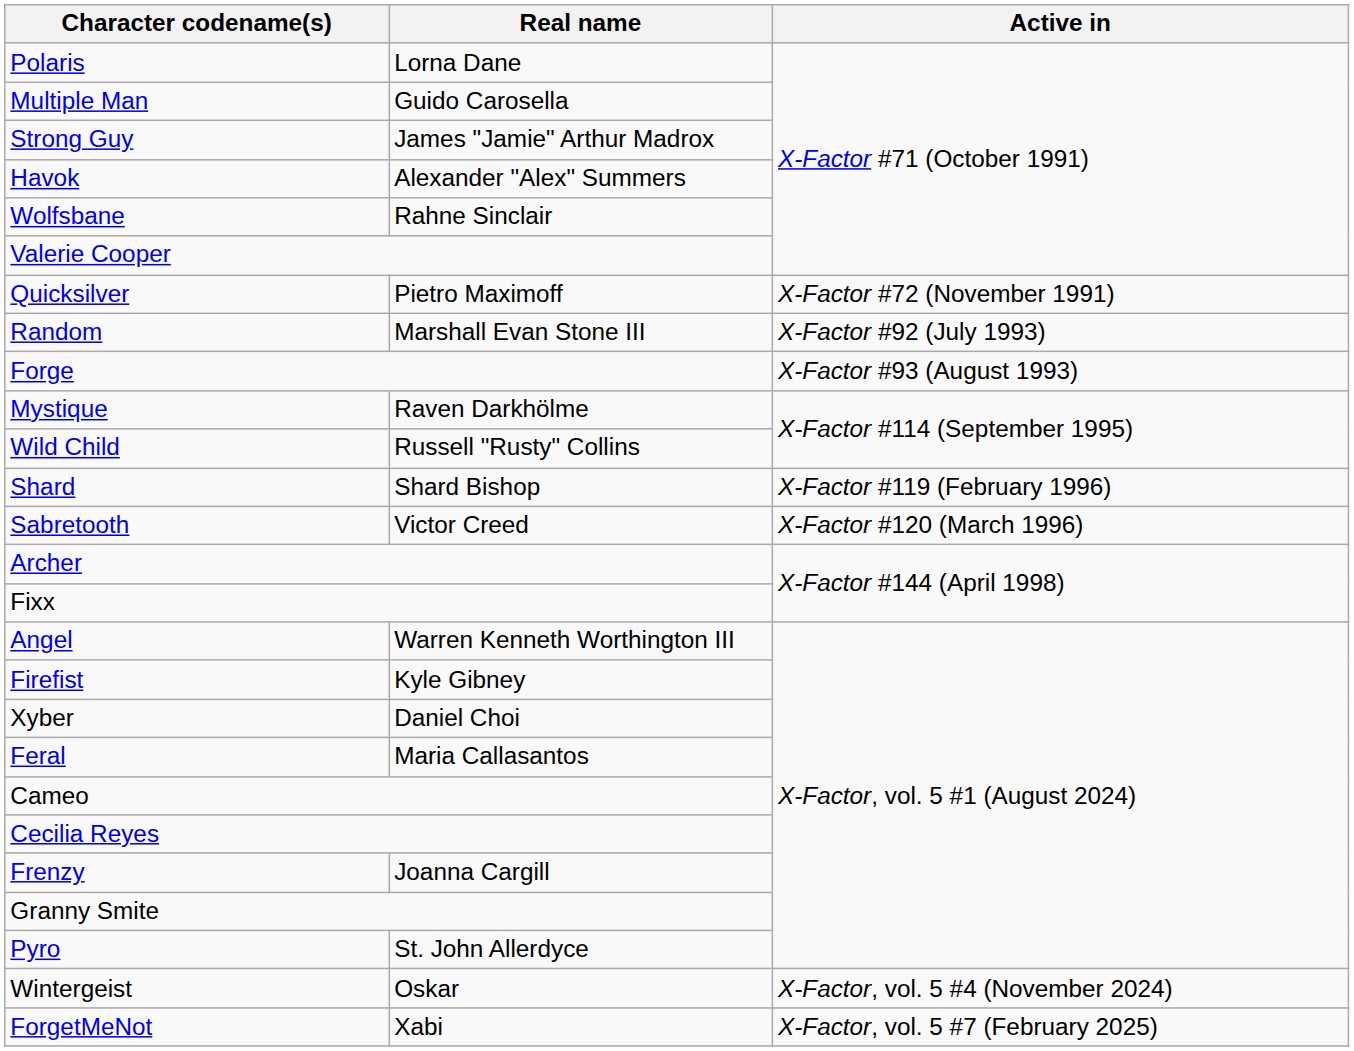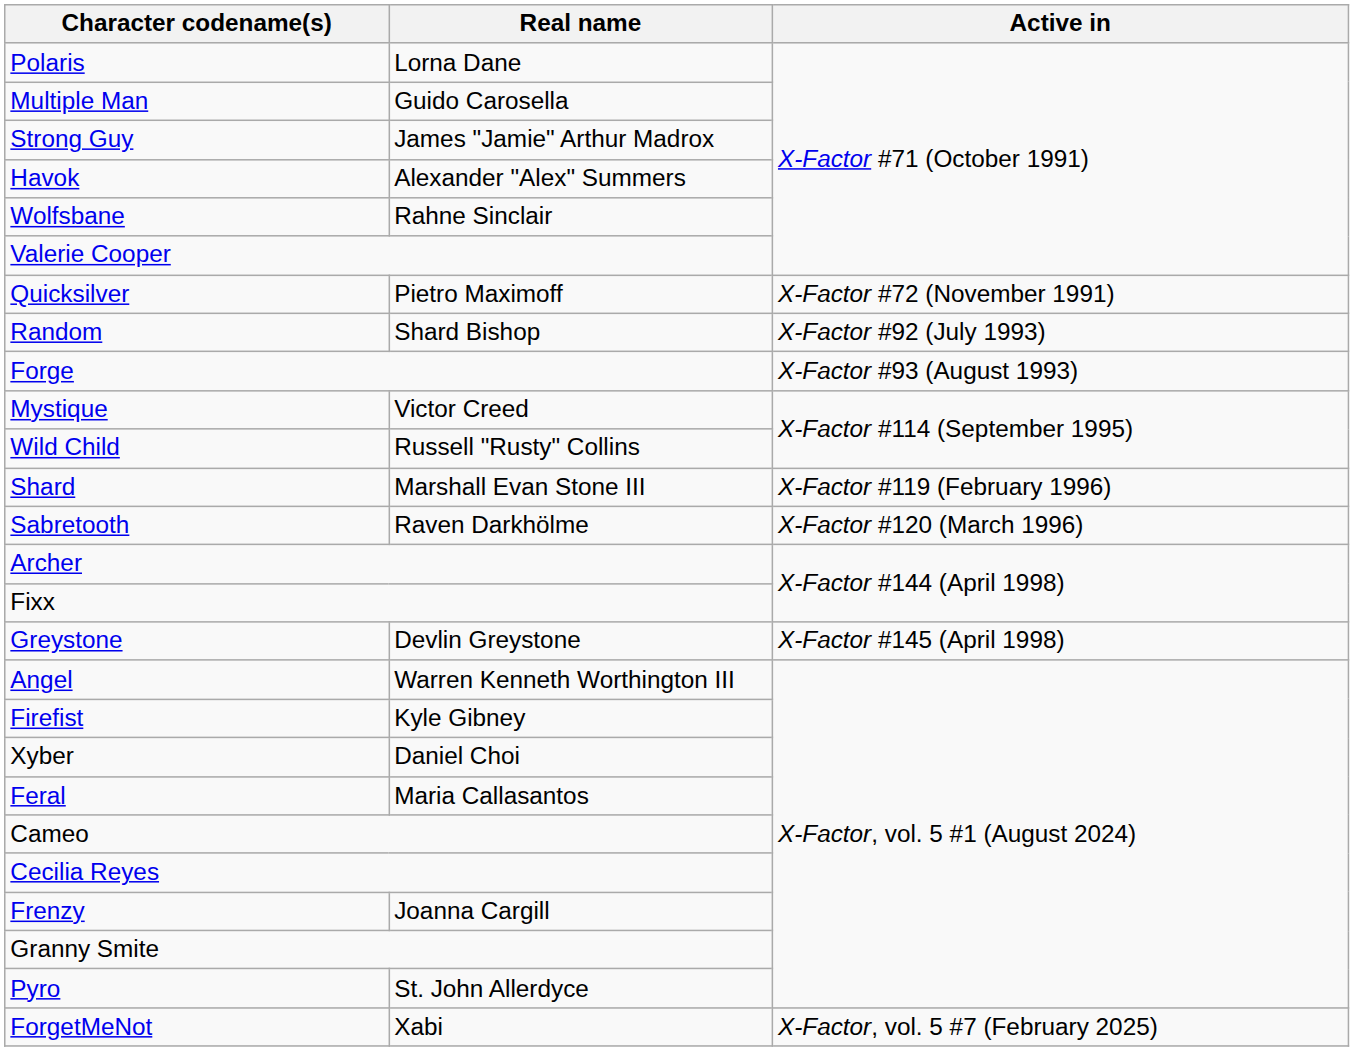 <table class="wikitable" style="width:70%;">
 <tr>
 <th style="width:20%;">Character codename(s)</th>
 <th style="width:20%;">Real name</th>
 <th style="width:30%;">Active in</th>
 </tr>
 <tr>
 <td><a href='#'>Polaris</a></td>
 <td>Lorna Dane</td>
 <td rowspan=6><em><a href='#'>X-Factor</a></em> #71 (October 1991)</td>
 </tr>
 <tr>
 <td><a href='#'>Multiple Man</a></td>
 <td>Guido Carosella</td>
 </tr>
 <tr>
 <td><a href='#'>Strong Guy</a></td>
 <td>James "Jamie" Arthur Madrox</td>
 </tr>
 <tr>
 <td><a href='#'>Havok</a></td>
 <td>Alexander "Alex" Summers</td>
 </tr>
 <tr>
 <td><a href='#'>Wolfsbane</a></td>
 <td>Rahne Sinclair</td>
 </tr>
 <tr>
 <td colspan="2"><a href='#'>Valerie Cooper</a></td>
 </tr>
 <tr>
 <td><a href='#'>Quicksilver</a></td>
 <td>Pietro Maximoff</td>
 <td><em>X-Factor</em> #72 (November 1991)</td>
 </tr>
 <tr>
 <td><a href='#'>Random</a></td>
-<td>Marshall Evan Stone III</td>
+<td>Shard Bishop</td>
 <td><em>X-Factor</em> #92 (July 1993)</td>
 </tr>
 <tr>
 <td colspan=2><a href='#'>Forge</a></td>
 <td><em>X-Factor</em> #93 (August 1993)</td>
 </tr>
 <tr>
 <td><a href='#'>Mystique</a></td>
-<td>Raven Darkhölme</td>
+<td>Victor Creed</td>
 <td rowspan=2><em>X-Factor</em> #114 (September 1995)</td>
 </tr>
 <tr>
 <td><a href='#'>Wild Child</a></td>
 <td>Russell "Rusty" Collins</td>
 </tr>
 <tr>
 <td><a href='#'>Shard</a></td>
-<td>Shard Bishop</td>
+<td>Marshall Evan Stone III</td>
 <td><em>X-Factor</em> #119 (February 1996)</td>
 </tr>
 <tr>
 <td><a href='#'>Sabretooth</a></td>
-<td>Victor Creed</td>
+<td>Raven Darkhölme</td>
 <td><em>X-Factor</em> #120 (March 1996)</td>
 </tr>
 <tr>
 <td colspan=2><a href='#'>Archer</a></td>
 <td rowspan=2><em>X-Factor</em> #144 (April 1998)</td>
 </tr>
 <tr>
 <td colspan="2">Fixx</td>
+</tr>
+<tr>
+<td><a href='#'>Greystone</a></td>
+<td>Devlin Greystone</td>
+<td><em>X-Factor</em> #145 (April 1998)</td>
 </tr>
 <tr>
 <td><a href='#'>Angel</a></td>
 <td>Warren Kenneth Worthington III</td>
 <td rowspan=9><em>X-Factor</em>, vol. 5 #1 (August 2024)</td>
 </tr>
 <tr>
 <td><a href='#'>Firefist</a></td>
 <td>Kyle Gibney</td>
 </tr>
 <tr>
 <td>Xyber</td>
 <td>Daniel Choi</td>
 </tr>
 <tr>
 <td><a href='#'>Feral</a></td>
 <td>Maria Callasantos</td>
 </tr>
 <tr>
 <td colspan=2>Cameo</td>
 </tr>
 <tr>
 <td colspan=2><a href='#'>Cecilia Reyes</a></td>
 </tr>
 <tr>
 <td><a href='#'>Frenzy</a></td>
 <td>Joanna Cargill</td>
 </tr>
 <tr>
 <td colspan=2>Granny Smite</td>
 </tr>
 <tr>
 <td><a href='#'>Pyro</a></td>
 <td>St. John Allerdyce</td>
 </tr>
 <tr>
-<td>Wintergeist</td>
-<td>Oskar</td>
-<td><em>X-Factor</em>, vol. 5 #4 (November 2024)</td>
-</tr>
-<tr>
 <td><a href='#'>ForgetMeNot</a></td>
 <td>Xabi</td>
 <td><em>X-Factor</em>, vol. 5 #7 (February 2025)</td>
 </tr>
 </table>
